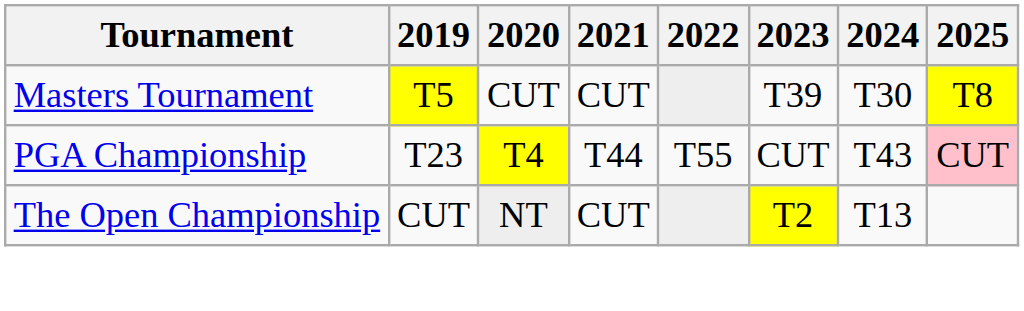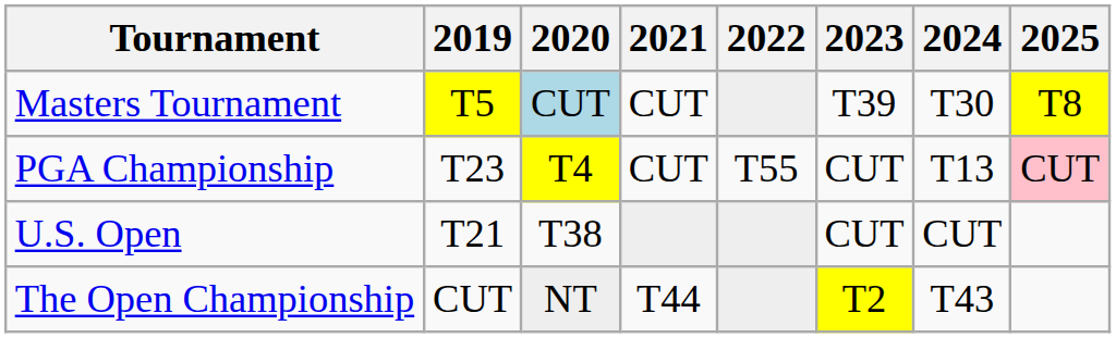 <table class="wikitable" style="font-size:95%;text-align:center;">
 <tr>
 <th>Tournament</th>
 <th>2019</th>
 <th>2020</th>
 <th>2021</th>
 <th>2022</th>
 <th>2023</th>
 <th>2024</th>
 <th>2025</th>
 </tr>
 <tr>
 <td align=left><a href='#'>Masters Tournament</a></td>
 <td style="background:yellow;">T5</td>
-<td>CUT</td>
+<td style="background: lightblue;">CUT</td>
 <td>CUT</td>
 <td style="background:#eeeeee;"></td>
 <td>T39</td>
 <td>T30</td>
 <td style="background:yellow;">T8</td>
 </tr>
 <tr>
 <td align=left><a href='#'>PGA Championship</a></td>
 <td>T23</td>
 <td style="background:yellow;">T4</td>
-<td>T44</td>
+<td>CUT</td>
 <td>T55</td>
 <td>CUT</td>
-<td>T43</td>
+<td>T13</td>
 <td style="background: pink;">CUT</td>
+</tr>
+<tr>
+<td align=left><a href='#'>U.S. Open</a></td>
+<td>T21</td>
+<td>T38</td>
+<td style="background:#eeeeee;"></td>
+<td style="background:#eeeeee;"></td>
+<td>CUT</td>
+<td>CUT</td>
+<td></td>
 </tr>
 <tr>
 <td align=left><a href='#'>The Open Championship</a></td>
 <td>CUT</td>
 <td style="background:#eeeeee;">NT</td>
-<td>CUT</td>
+<td>T44</td>
 <td style="background:#eeeeee;"></td>
 <td style="background:yellow;">T2</td>
-<td>T13</td>
+<td>T43</td>
 <td></td>
 </tr>
 </table>
